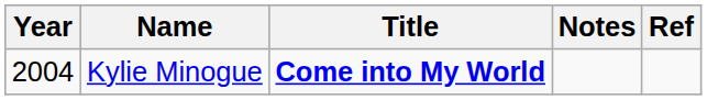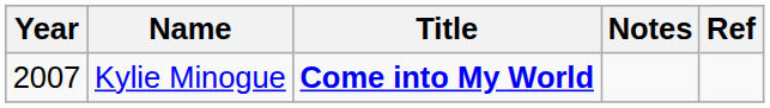 <table class="wikitable">
 <tr>
 <th>Year</th>
 <th>Name</th>
 <th>Title</th>
 <th>Notes</th>
 <th>Ref</th>
 </tr>
 <tr>
-<td>2004</td>
+<td>2007</td>
 <td><a href='#'>Kylie Minogue</a></td>
 <td><strong><a href='#'>Come into My World</a></strong></td>
 <td></td>
 <td></td>
 </tr>
 </table>
